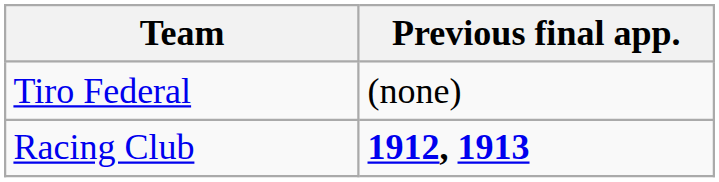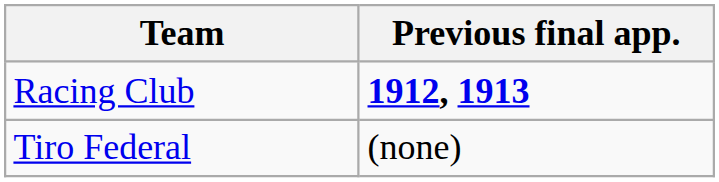 <table class="wikitable">
 <tr>
 <th width=150px>Team</th>
 <th width=150px>Previous final app.</th>
 </tr>
 <tr>
+<td><a href='#'>Racing Club</a></td>
+<td><strong><a href='#'>1912</a>, <a href='#'>1913</a></strong></td>
+</tr>
+<tr>
 <td><a href='#'>Tiro Federal</a></td>
 <td>(none)</td>
 </tr>
-<tr>
-<td><a href='#'>Racing Club</a></td>
-<td><strong><a href='#'>1912</a>, <a href='#'>1913</a></strong></td>
-</tr>
 </table>
